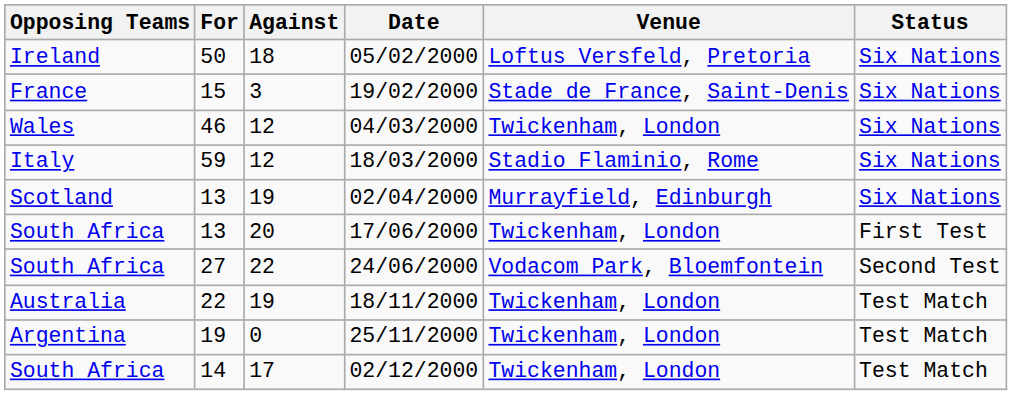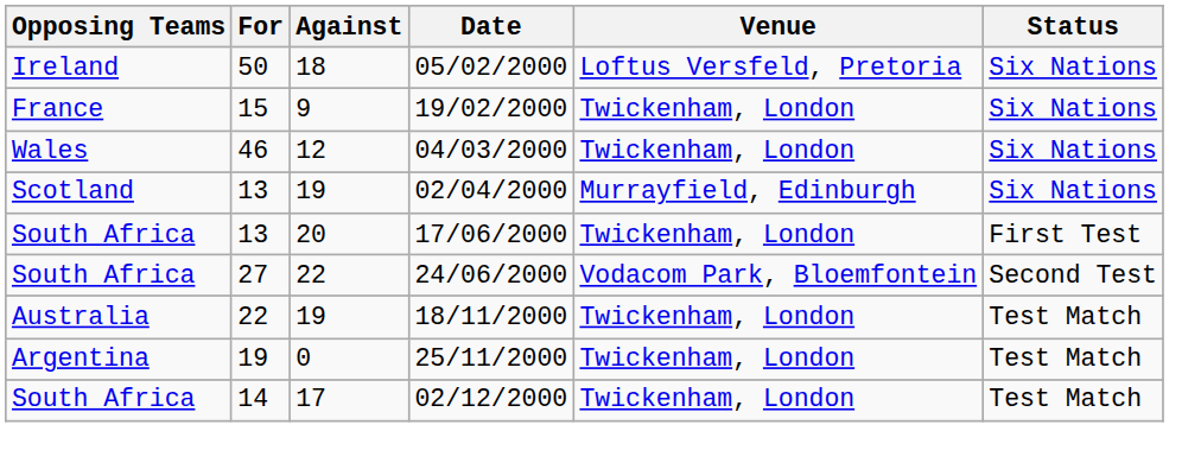 <table class="wikitable">
 <tr>
 <th>Opposing Teams</th>
 <th>For</th>
 <th>Against</th>
 <th>Date</th>
 <th>Venue</th>
 <th>Status</th>
 </tr>
 <tr>
 <td><a href='#'>Ireland</a></td>
 <td>50</td>
 <td>18</td>
 <td>05/02/2000</td>
 <td><a href='#'>Loftus Versfeld</a>, <a href='#'>Pretoria</a></td>
 <td><a href='#'>Six Nations</a></td>
 </tr>
 <tr>
 <td><a href='#'>France</a></td>
 <td>15</td>
-<td>3</td>
+<td>9</td>
 <td>19/02/2000</td>
-<td><a href='#'>Stade de France</a>, <a href='#'>Saint-Denis</a></td>
+<td><a href='#'>Twickenham</a>, <a href='#'>London</a></td>
 <td><a href='#'>Six Nations</a></td>
 </tr>
 <tr>
 <td><a href='#'>Wales</a></td>
 <td>46</td>
 <td>12</td>
 <td>04/03/2000</td>
 <td><a href='#'>Twickenham</a>, <a href='#'>London</a></td>
-<td><a href='#'>Six Nations</a></td>
-</tr>
-<tr>
-<td><a href='#'>Italy</a></td>
-<td>59</td>
-<td>12</td>
-<td>18/03/2000</td>
-<td><a href='#'>Stadio Flaminio</a>, <a href='#'>Rome</a></td>
 <td><a href='#'>Six Nations</a></td>
 </tr>
 <tr>
 <td><a href='#'>Scotland</a></td>
 <td>13</td>
 <td>19</td>
 <td>02/04/2000</td>
 <td><a href='#'>Murrayfield</a>, <a href='#'>Edinburgh</a></td>
 <td><a href='#'>Six Nations</a></td>
 </tr>
 <tr>
 <td><a href='#'>South Africa</a></td>
 <td>13</td>
 <td>20</td>
 <td>17/06/2000</td>
 <td><a href='#'>Twickenham</a>, <a href='#'>London</a></td>
 <td>First Test</td>
 </tr>
 <tr>
 <td><a href='#'>South Africa</a></td>
 <td>27</td>
 <td>22</td>
 <td>24/06/2000</td>
 <td><a href='#'>Vodacom Park</a>, <a href='#'>Bloemfontein</a></td>
 <td>Second Test</td>
 </tr>
 <tr>
 <td><a href='#'>Australia</a></td>
 <td>22</td>
 <td>19</td>
 <td>18/11/2000</td>
 <td><a href='#'>Twickenham</a>, <a href='#'>London</a></td>
 <td>Test Match</td>
 </tr>
 <tr>
 <td><a href='#'>Argentina</a></td>
 <td>19</td>
 <td>0</td>
 <td>25/11/2000</td>
 <td><a href='#'>Twickenham</a>, <a href='#'>London</a></td>
 <td>Test Match</td>
 </tr>
 <tr>
 <td><a href='#'>South Africa</a></td>
 <td>14</td>
 <td>17</td>
 <td>02/12/2000</td>
 <td><a href='#'>Twickenham</a>, <a href='#'>London</a></td>
 <td>Test Match</td>
 </tr>
 </table>
